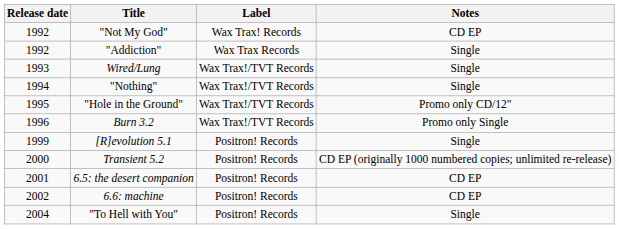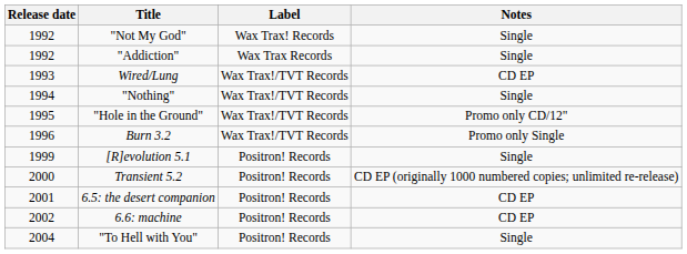 <table class="wikitable" style="text-align:center">
 <tr>
 <th>Release date</th>
 <th>Title</th>
 <th>Label</th>
 <th>Notes</th>
 </tr>
 <tr>
 <td>1992</td>
 <td>"Not My God"</td>
 <td>Wax Trax! Records</td>
-<td>CD EP</td>
+<td>Single</td>
 </tr>
 <tr>
 <td>1992</td>
 <td>"Addiction"</td>
 <td>Wax Trax Records</td>
 <td>Single</td>
 </tr>
 <tr>
 <td>1993</td>
 <td><em>Wired/Lung</em></td>
 <td>Wax Trax!/TVT Records</td>
-<td>Single</td>
+<td>CD EP</td>
 </tr>
 <tr>
 <td>1994</td>
 <td>"Nothing"</td>
 <td>Wax Trax!/TVT Records</td>
 <td>Single</td>
 </tr>
 <tr>
 <td>1995</td>
 <td>"Hole in the Ground"</td>
 <td>Wax Trax!/TVT Records</td>
 <td>Promo only CD/12"</td>
 </tr>
 <tr>
 <td>1996</td>
 <td><em>Burn 3.2</em></td>
 <td>Wax Trax!/TVT Records</td>
 <td>Promo only Single</td>
 </tr>
 <tr>
 <td>1999</td>
 <td><em>[R]evolution 5.1</em></td>
 <td>Positron! Records</td>
 <td>Single</td>
 </tr>
 <tr>
 <td>2000</td>
 <td><em>Transient 5.2</em></td>
 <td>Positron! Records</td>
 <td>CD EP (originally 1000 numbered copies; unlimited re-release)</td>
 </tr>
 <tr>
 <td>2001</td>
 <td><em>6.5: the desert companion</em></td>
 <td>Positron! Records</td>
 <td>CD EP</td>
 </tr>
 <tr>
 <td>2002</td>
 <td><em>6.6: machine</em></td>
 <td>Positron! Records</td>
 <td>CD EP</td>
 </tr>
 <tr>
 <td>2004</td>
 <td>"To Hell with You"</td>
 <td>Positron! Records</td>
 <td>Single</td>
 </tr>
 </table>
